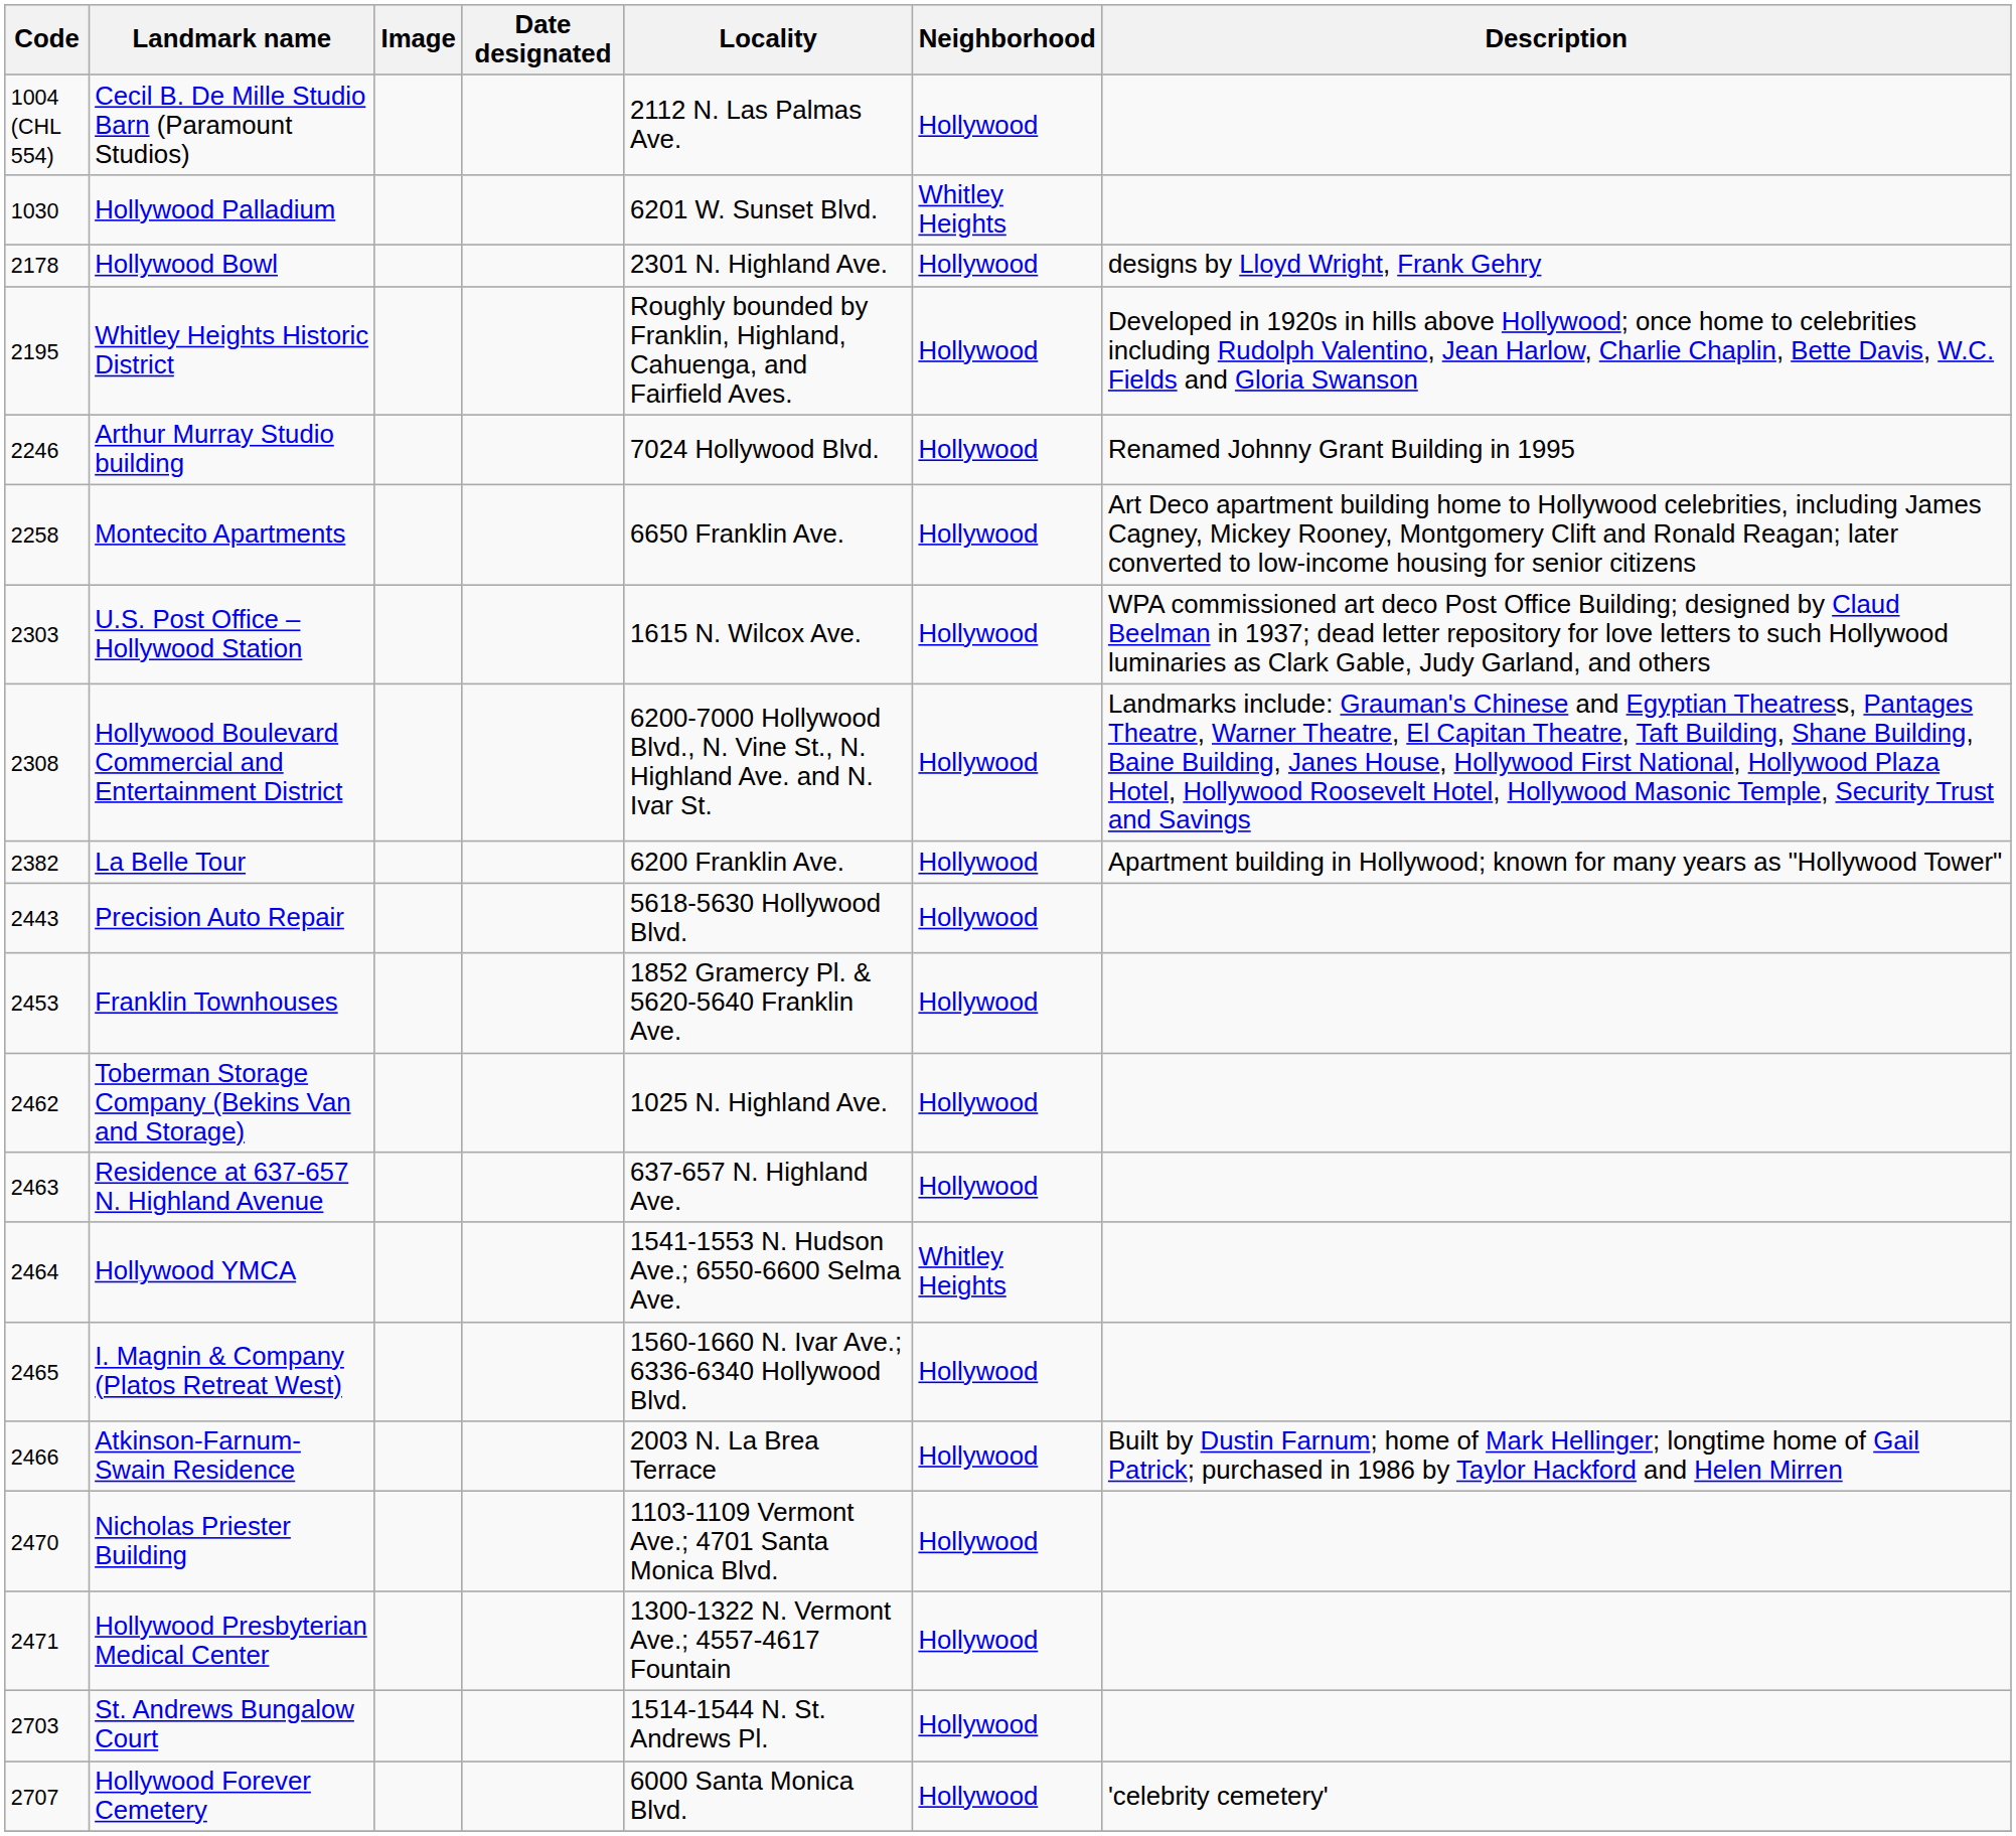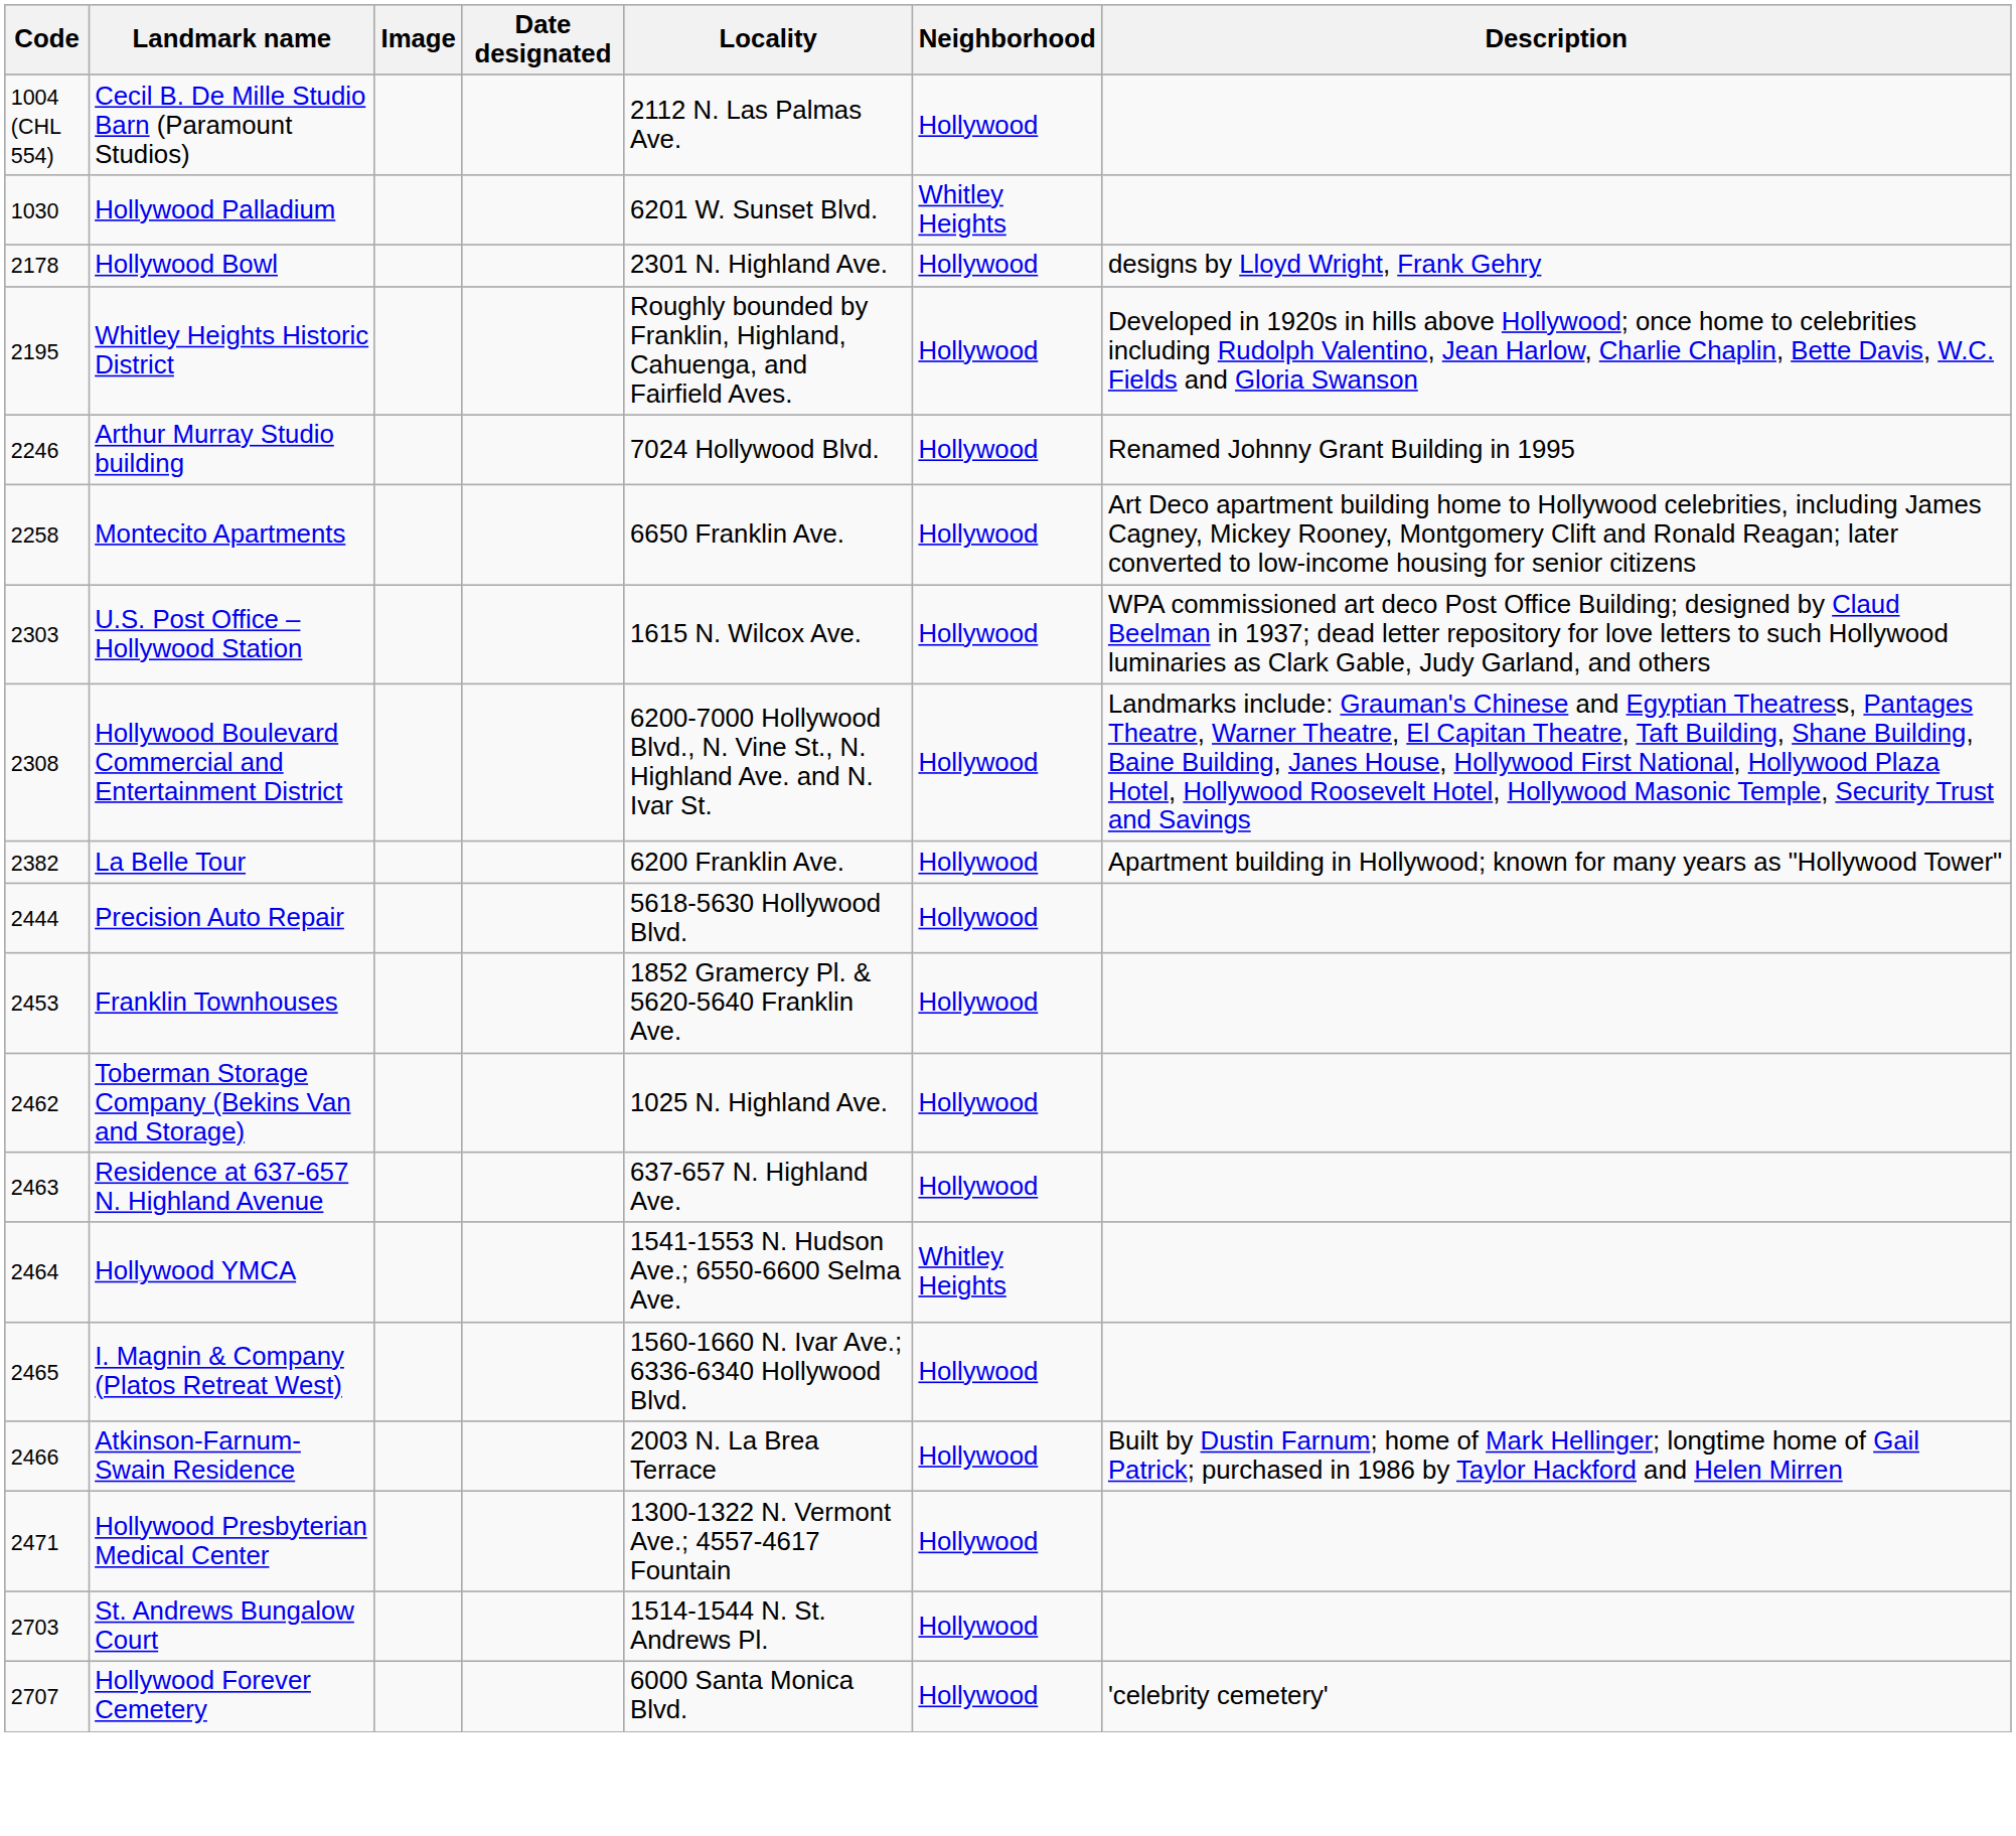 <table class="wikitable sortable" style="width:98%">
 <tr>
 <th><strong>Code</strong></th>
 <th><strong>Landmark name</strong></th>
 <th class="unsortable" ><strong>Image</strong></th>
 <th><strong>Date designated</strong></th>
 <th><strong>Locality</strong></th>
 <th><strong>Neighborhood</strong></th>
 <th class="unsortable" ><strong>Description</strong></th>
 </tr>
 <tr>
 <td><small>1004<br>(CHL 554)</small></td>
 <td><a href='#'>Cecil B. De Mille Studio Barn</a> (Paramount Studios)</td>
 <td></td>
 <td></td>
 <td>2112 N. Las Palmas Ave.<br><small></small></td>
 <td><a href='#'>Hollywood</a></td>
 <td></td>
 </tr>
 <tr>
 <td><small>1030</small></td>
 <td><a href='#'>Hollywood Palladium</a></td>
 <td></td>
 <td></td>
 <td>6201 W. Sunset Blvd.<br><small></small></td>
 <td><a href='#'>Whitley Heights</a></td>
 <td></td>
 </tr>
 <tr>
 <td><small>2178</small></td>
 <td><a href='#'>Hollywood Bowl</a></td>
 <td></td>
 <td></td>
 <td>2301 N. Highland Ave.<br><small></small></td>
 <td><a href='#'>Hollywood</a></td>
 <td>designs by <a href='#'>Lloyd Wright</a>, <a href='#'>Frank Gehry</a></td>
 </tr>
 <tr>
 <td><small>2195</small></td>
 <td><a href='#'>Whitley Heights Historic District</a></td>
 <td></td>
 <td></td>
 <td>Roughly bounded by Franklin, Highland, Cahuenga, and Fairfield Aves.<br><small></small></td>
 <td><a href='#'>Hollywood</a></td>
 <td>Developed in 1920s in hills above <a href='#'>Hollywood</a>; once home to celebrities including <a href='#'>Rudolph Valentino</a>, <a href='#'>Jean Harlow</a>, <a href='#'>Charlie Chaplin</a>, <a href='#'>Bette Davis</a>, <a href='#'>W.C. Fields</a> and <a href='#'>Gloria Swanson</a></td>
 </tr>
 <tr>
 <td><small>2246</small></td>
 <td><a href='#'>Arthur Murray Studio building</a></td>
 <td></td>
 <td></td>
 <td>7024 Hollywood Blvd.</td>
 <td><a href='#'>Hollywood</a></td>
 <td>Renamed Johnny Grant Building in 1995</td>
 </tr>
 <tr>
 <td><small>2258</small></td>
 <td><a href='#'>Montecito Apartments</a></td>
 <td></td>
 <td></td>
 <td>6650 Franklin Ave.<br><small></small></td>
 <td><a href='#'>Hollywood</a></td>
 <td>Art Deco apartment building home to Hollywood celebrities, including James Cagney, Mickey Rooney, Montgomery Clift and Ronald Reagan; later converted to low-income housing for senior citizens</td>
 </tr>
 <tr>
 <td><small>2303</small></td>
 <td><a href='#'>U.S. Post Office – Hollywood Station</a></td>
 <td></td>
 <td></td>
 <td>1615 N. Wilcox Ave.<br><small></small></td>
 <td><a href='#'>Hollywood</a></td>
 <td>WPA commissioned art deco Post Office Building; designed by <a href='#'>Claud Beelman</a> in 1937; dead letter repository for love letters to such Hollywood luminaries as Clark Gable, Judy Garland, and others</td>
 </tr>
 <tr>
 <td><small>2308</small></td>
 <td><a href='#'>Hollywood Boulevard Commercial and Entertainment District</a></td>
 <td></td>
 <td></td>
 <td>6200-7000 Hollywood Blvd., N. Vine St., N. Highland Ave. and N. Ivar St.<br><small></small></td>
 <td><a href='#'>Hollywood</a></td>
 <td>Landmarks include: <a href='#'>Grauman's Chinese</a> and <a href='#'>Egyptian Theatres</a>s, <a href='#'>Pantages Theatre</a>, <a href='#'>Warner Theatre</a>, <a href='#'>El Capitan Theatre</a>, <a href='#'>Taft Building</a>, <a href='#'>Shane Building</a>, <a href='#'>Baine Building</a>, <a href='#'>Janes House</a>, <a href='#'>Hollywood First National</a>, <a href='#'>Hollywood Plaza Hotel</a>, <a href='#'>Hollywood Roosevelt Hotel</a>, <a href='#'>Hollywood Masonic Temple</a>, <a href='#'>Security Trust and Savings</a></td>
 </tr>
 <tr>
 <td><small>2382</small></td>
 <td><a href='#'>La Belle Tour</a></td>
 <td></td>
 <td></td>
 <td>6200 Franklin Ave.<br><small></small></td>
 <td><a href='#'>Hollywood</a></td>
 <td>Apartment building in Hollywood; known for many years as "Hollywood Tower"</td>
 </tr>
 <tr>
-<td><small>2443</small></td>
+<td><small>2444</small></td>
 <td><a href='#'>Precision Auto Repair</a></td>
 <td></td>
 <td></td>
 <td>5618-5630 Hollywood Blvd.</td>
 <td><a href='#'>Hollywood</a></td>
 <td></td>
 </tr>
 <tr>
 <td><small>2453</small></td>
 <td><a href='#'>Franklin Townhouses</a></td>
 <td></td>
 <td></td>
 <td>1852 Gramercy Pl. & 5620-5640 Franklin Ave.</td>
 <td><a href='#'>Hollywood</a></td>
 <td></td>
 </tr>
 <tr>
 <td><small>2462</small></td>
 <td><a href='#'>Toberman Storage Company (Bekins Van and Storage)</a></td>
 <td></td>
 <td></td>
 <td>1025 N. Highland Ave.</td>
 <td><a href='#'>Hollywood</a></td>
 <td></td>
 </tr>
 <tr>
 <td><small>2463</small></td>
 <td><a href='#'>Residence at 637-657 N. Highland Avenue</a></td>
 <td></td>
 <td></td>
 <td>637-657 N. Highland Ave.</td>
 <td><a href='#'>Hollywood</a></td>
 <td></td>
 </tr>
 <tr>
 <td><small>2464</small></td>
 <td><a href='#'>Hollywood YMCA</a></td>
 <td></td>
 <td></td>
 <td>1541-1553 N. Hudson Ave.; 6550-6600 Selma Ave.</td>
 <td><a href='#'>Whitley Heights</a></td>
 <td></td>
 </tr>
 <tr>
 <td><small>2465</small></td>
 <td><a href='#'>I. Magnin & Company (Platos Retreat West)</a></td>
 <td></td>
 <td></td>
 <td>1560-1660 N. Ivar Ave.; 6336-6340 Hollywood Blvd.</td>
 <td><a href='#'>Hollywood</a></td>
 <td></td>
 </tr>
 <tr>
 <td><small>2466</small></td>
 <td><a href='#'>Atkinson-Farnum-Swain Residence</a></td>
 <td></td>
 <td></td>
 <td>2003 N. La Brea Terrace</td>
 <td><a href='#'>Hollywood</a></td>
 <td>Built by <a href='#'>Dustin Farnum</a>; home of <a href='#'>Mark Hellinger</a>; longtime home of <a href='#'>Gail Patrick</a>; purchased in 1986 by <a href='#'>Taylor Hackford</a> and <a href='#'>Helen Mirren</a></td>
 </tr>
 <tr>
-<td><small>2470</small></td>
-<td><a href='#'>Nicholas Priester Building</a></td>
-<td></td>
-<td></td>
-<td>1103-1109 Vermont Ave.; 4701 Santa Monica Blvd.</td>
-<td><a href='#'>Hollywood</a></td>
-<td></td>
-</tr>
-<tr>
 <td><small>2471</small></td>
 <td><a href='#'>Hollywood Presbyterian Medical Center</a></td>
 <td></td>
 <td></td>
 <td>1300-1322 N. Vermont Ave.; 4557-4617 Fountain<br><small></small></td>
 <td><a href='#'>Hollywood</a></td>
 <td></td>
 </tr>
 <tr>
 <td><small>2703</small></td>
 <td><a href='#'>St. Andrews Bungalow Court</a></td>
 <td></td>
 <td></td>
 <td>1514-1544 N. St. Andrews Pl.</td>
 <td><a href='#'>Hollywood</a></td>
 <td></td>
 </tr>
 <tr>
 <td><small>2707</small></td>
 <td><a href='#'>Hollywood Forever Cemetery</a></td>
 <td></td>
 <td></td>
 <td>6000 Santa Monica Blvd.<br><small></small></td>
 <td><a href='#'>Hollywood</a></td>
 <td>'celebrity cemetery'</td>
 </tr>
 <tr>
 </tr>
 </table>
